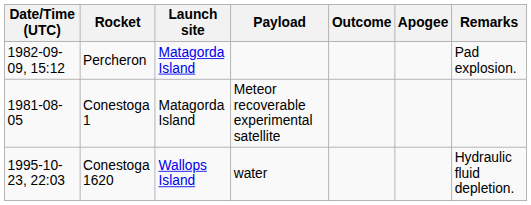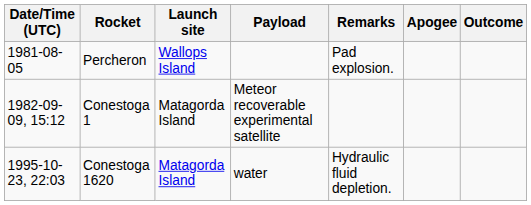 <table class="wikitable" border="1">
 <tr>
 <th>Date/Time (UTC)</th>
 <th>Rocket</th>
 <th>Launch site</th>
 <th>Payload</th>
+<th>Remarks</th>
+<th>Apogee</th>
 <th>Outcome</th>
-<th>Apogee</th>
-<th>Remarks</th>
+</tr>
+<tr>
+<td>1981-08-05</td>
+<td>Percheron</td>
+<td><a href='#'>Wallops Island</a></td>
+<td></td>
+<td>Pad explosion.</td>
+<td></td>
+<td></td>
 </tr>
 <tr>
 <td>1982-09-09, 15:12</td>
-<td>Percheron</td>
-<td><a href='#'>Matagorda Island</a></td>
-<td></td>
-<td></td>
-<td></td>
-<td>Pad explosion.</td>
-</tr>
-<tr>
-<td>1981-08-05</td>
 <td>Conestoga 1</td>
 <td>Matagorda Island</td>
 <td>Meteor recoverable experimental satellite</td>
 <td></td>
 <td></td>
 <td></td>
 </tr>
 <tr>
 <td>1995-10-23, 22:03</td>
 <td>Conestoga 1620</td>
-<td><a href='#'>Wallops Island</a></td>
+<td><a href='#'>Matagorda Island</a></td>
 <td> water</td>
+<td>Hydraulic fluid depletion.</td>
 <td></td>
 <td></td>
-<td>Hydraulic fluid depletion.</td>
 </tr>
 </table>
